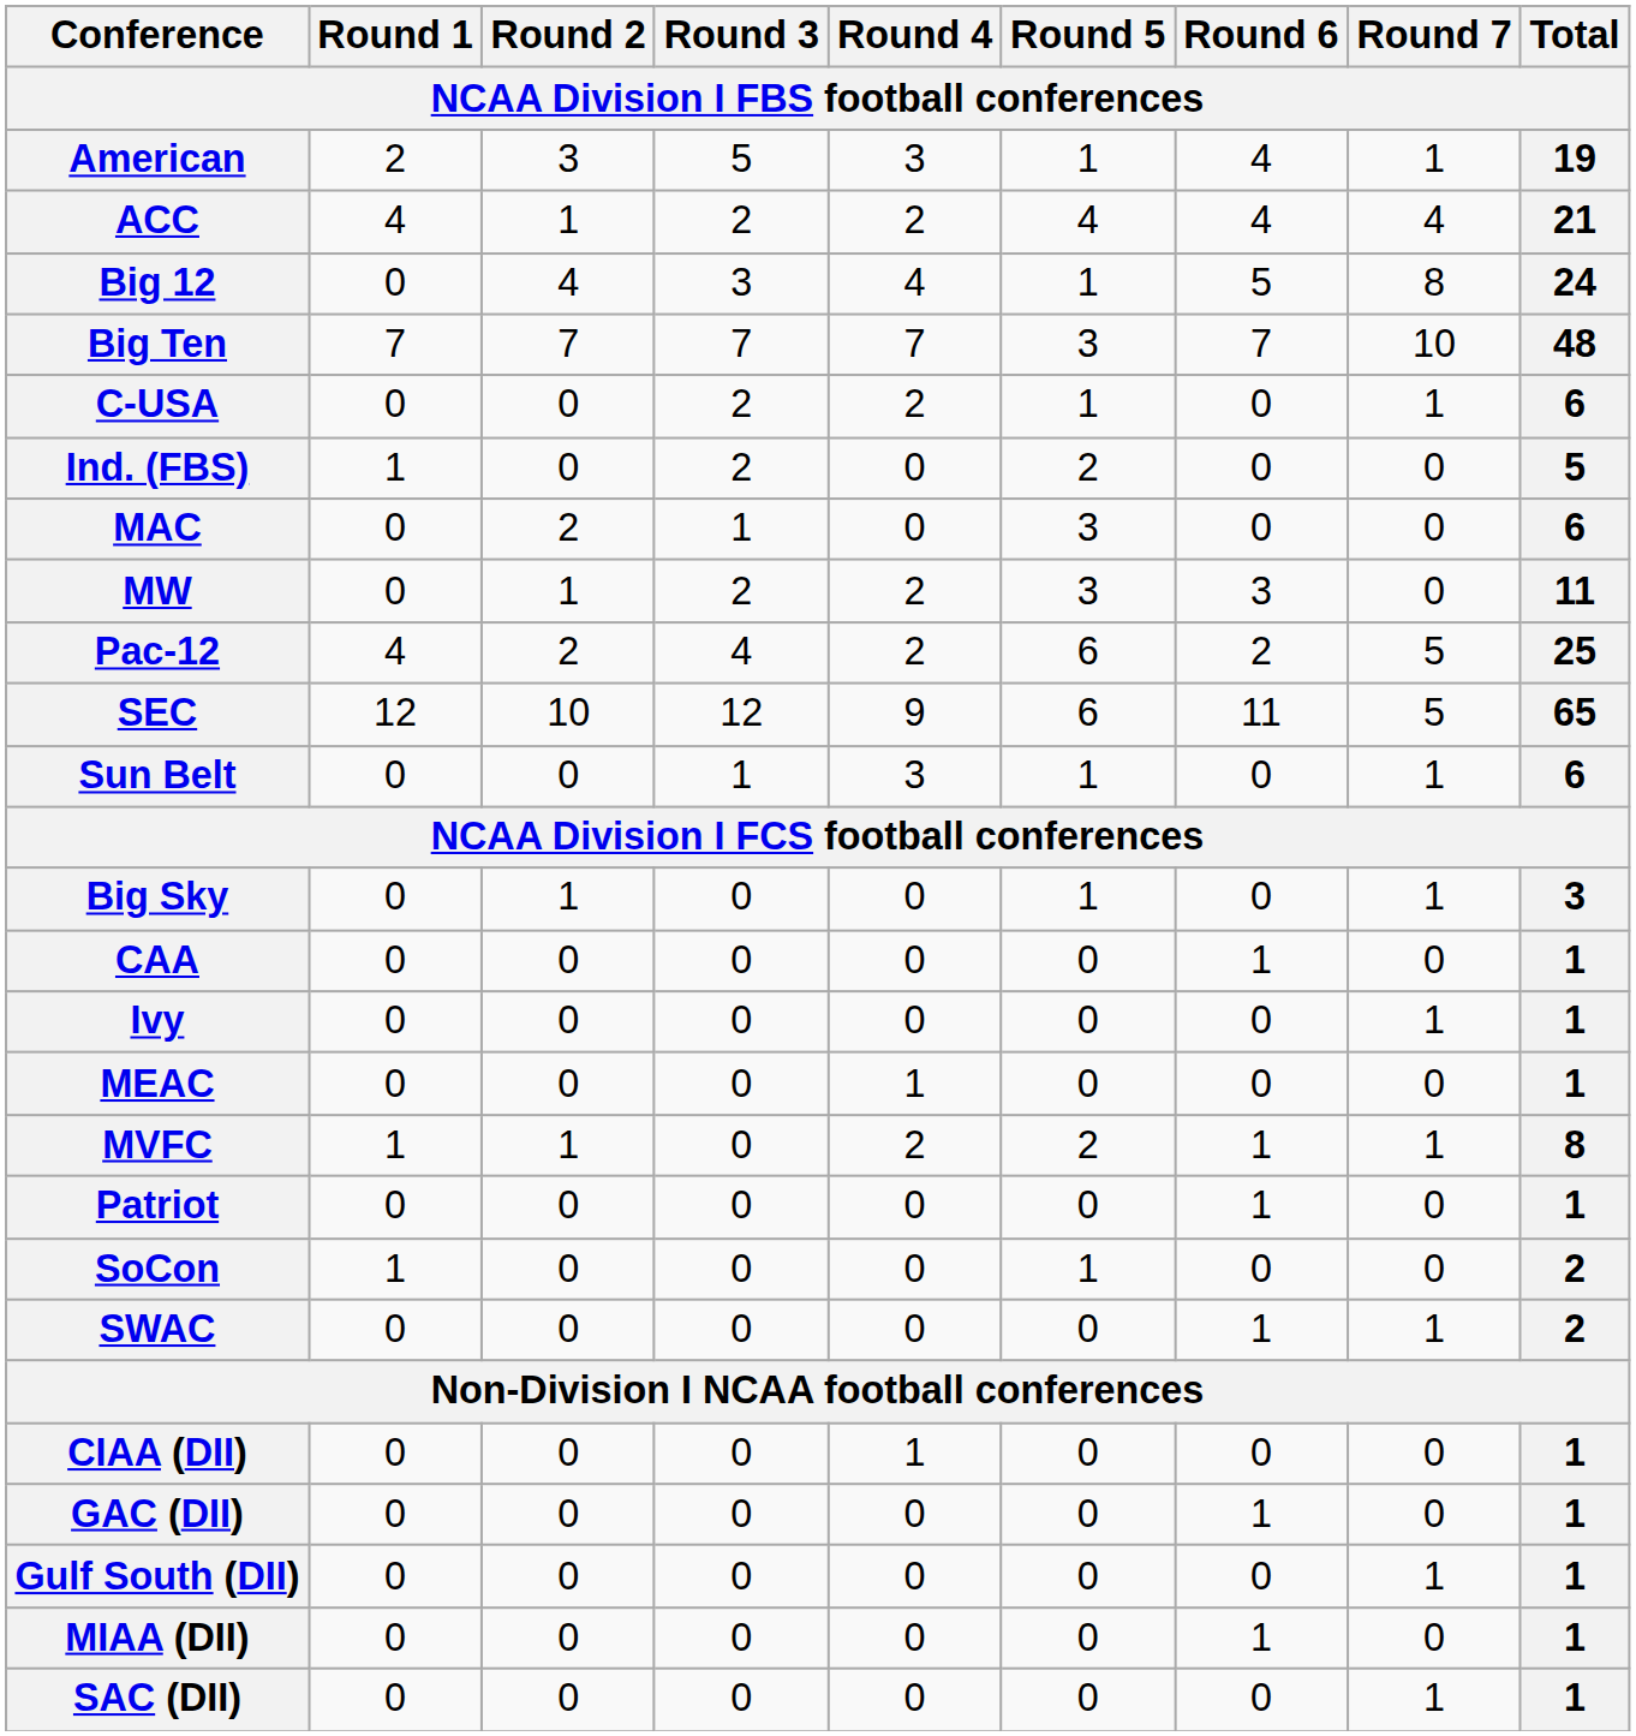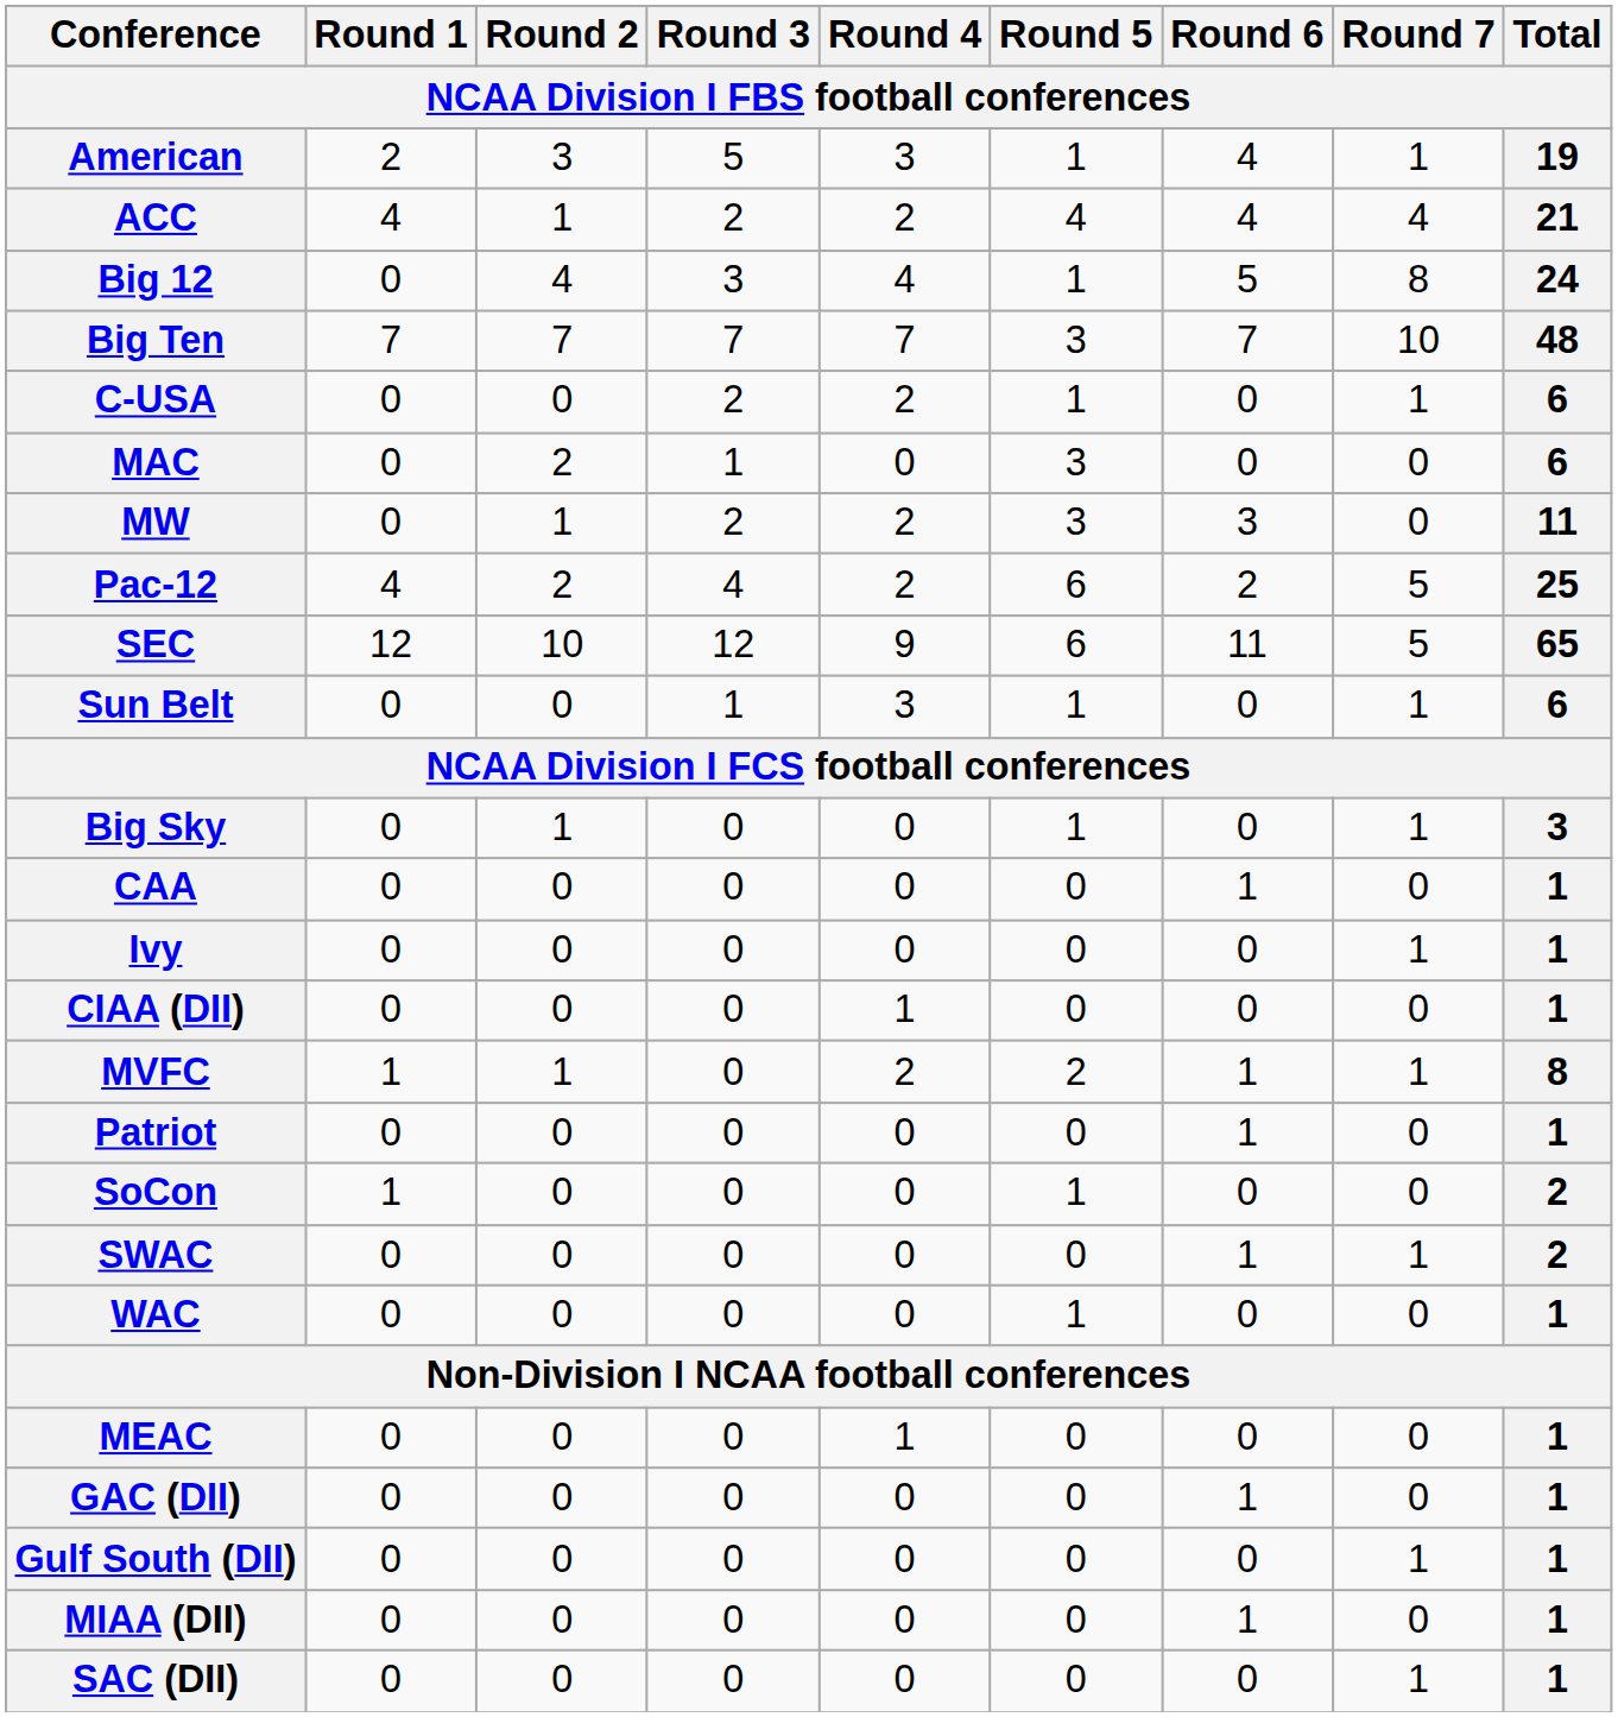 <table class="wikitable sortable" style="text-align:center">
 <tr>
 <th>Conference</th>
 <th>Round 1</th>
 <th>Round 2</th>
 <th>Round 3</th>
 <th>Round 4</th>
 <th>Round 5</th>
 <th>Round 6</th>
 <th>Round 7</th>
 <th>Total</th>
 </tr>
 <tr>
 <th colspan=9><a href='#'>NCAA Division I FBS</a> football conferences</th>
 </tr>
 <tr>
 <th><a href='#'>American</a></th>
 <td>2</td>
 <td>3</td>
 <td>5</td>
 <td>3</td>
 <td>1</td>
 <td>4</td>
 <td>1</td>
 <td style="background:#f2f2f2;text-align:center"><strong>19</strong></td>
 </tr>
 <tr>
 <th><a href='#'>ACC</a></th>
 <td>4</td>
 <td>1</td>
 <td>2</td>
 <td>2</td>
 <td>4</td>
 <td>4</td>
 <td>4</td>
 <td style="background:#f2f2f2;text-align:center"><strong>21</strong></td>
 </tr>
 <tr>
 <th><a href='#'>Big 12</a></th>
 <td>0</td>
 <td>4</td>
 <td>3</td>
 <td>4</td>
 <td>1</td>
 <td>5</td>
 <td>8</td>
 <td style="background:#f2f2f2;text-align:center"><strong>24</strong></td>
 </tr>
 <tr>
 <th><a href='#'>Big Ten</a></th>
 <td>7</td>
 <td>7</td>
 <td>7</td>
 <td>7</td>
 <td>3</td>
 <td>7</td>
 <td>10</td>
 <td style="background:#f2f2f2;text-align:center"><strong>48</strong></td>
 </tr>
 <tr>
 <th><a href='#'>C-USA</a></th>
 <td>0</td>
 <td>0</td>
 <td>2</td>
 <td>2</td>
 <td>1</td>
 <td>0</td>
 <td>1</td>
 <td style="background:#f2f2f2;text-align:center"><strong>6</strong></td>
-</tr>
-<tr>
-<th><a href='#'>Ind. (FBS)</a></th>
-<td>1</td>
-<td>0</td>
-<td>2</td>
-<td>0</td>
-<td>2</td>
-<td>0</td>
-<td>0</td>
-<td style="background:#f2f2f2;text-align:center"><strong>5</strong></td>
 </tr>
 <tr>
 <th><a href='#'>MAC</a></th>
 <td>0</td>
 <td>2</td>
 <td>1</td>
 <td>0</td>
 <td>3</td>
 <td>0</td>
 <td>0</td>
 <td style="background:#f2f2f2;text-align:center"><strong>6</strong></td>
 </tr>
 <tr>
 <th><a href='#'>MW</a></th>
 <td>0</td>
 <td>1</td>
 <td>2</td>
 <td>2</td>
 <td>3</td>
 <td>3</td>
 <td>0</td>
 <td style="background:#f2f2f2;text-align:center"><strong>11</strong></td>
 </tr>
 <tr>
 <th><a href='#'>Pac-12</a></th>
 <td>4</td>
 <td>2</td>
 <td>4</td>
 <td>2</td>
 <td>6</td>
 <td>2</td>
 <td>5</td>
 <td style="background:#f2f2f2;text-align:center"><strong>25</strong></td>
 </tr>
 <tr>
 <th><a href='#'>SEC</a></th>
 <td>12</td>
 <td>10</td>
 <td>12</td>
 <td>9</td>
 <td>6</td>
 <td>11</td>
 <td>5</td>
 <td style="background:#f2f2f2;text-align:center"><strong>65</strong></td>
 </tr>
 <tr>
 <th><a href='#'>Sun Belt</a></th>
 <td>0</td>
 <td>0</td>
 <td>1</td>
 <td>3</td>
 <td>1</td>
 <td>0</td>
 <td>1</td>
 <td style="background:#f2f2f2;text-align:center"><strong>6</strong></td>
 </tr>
 <tr>
 <th colspan=9><a href='#'>NCAA Division I FCS</a> football conferences</th>
 </tr>
 <tr>
 <th><a href='#'>Big Sky</a></th>
 <td>0</td>
 <td>1</td>
 <td>0</td>
 <td>0</td>
 <td>1</td>
 <td>0</td>
 <td>1</td>
 <td style="background:#f2f2f2;text-align:center"><strong>3</strong></td>
 </tr>
 <tr>
 <th><a href='#'>CAA</a></th>
 <td>0</td>
 <td>0</td>
 <td>0</td>
 <td>0</td>
 <td>0</td>
 <td>1</td>
 <td>0</td>
 <td style="background:#f2f2f2;text-align:center"><strong>1</strong></td>
 </tr>
 <tr>
 <th><a href='#'>Ivy</a></th>
 <td>0</td>
 <td>0</td>
 <td>0</td>
 <td>0</td>
 <td>0</td>
 <td>0</td>
 <td>1</td>
 <td style="background:#f2f2f2;text-align:center"><strong>1</strong></td>
 </tr>
 <tr>
-<th><a href='#'>MEAC</a></th>
+<th><a href='#'>CIAA</a> (<a href='#'>DII</a>)</th>
 <td>0</td>
 <td>0</td>
 <td>0</td>
 <td>1</td>
 <td>0</td>
 <td>0</td>
 <td>0</td>
 <td style="background:#f2f2f2;text-align:center"><strong>1</strong></td>
 </tr>
 <tr>
 <th><a href='#'>MVFC</a></th>
 <td>1</td>
 <td>1</td>
 <td>0</td>
 <td>2</td>
 <td>2</td>
 <td>1</td>
 <td>1</td>
 <td style="background:#f2f2f2;text-align:center"><strong>8</strong></td>
 </tr>
 <tr>
 <th><a href='#'>Patriot</a></th>
 <td>0</td>
 <td>0</td>
 <td>0</td>
 <td>0</td>
 <td>0</td>
 <td>1</td>
 <td>0</td>
 <td style="background:#f2f2f2;text-align:center"><strong>1</strong></td>
 </tr>
 <tr>
 <th><a href='#'>SoCon</a></th>
 <td>1</td>
 <td>0</td>
 <td>0</td>
 <td>0</td>
 <td>1</td>
 <td>0</td>
 <td>0</td>
 <td style="background:#f2f2f2;text-align:center"><strong>2</strong></td>
 </tr>
 <tr>
 <th><a href='#'>SWAC</a></th>
 <td>0</td>
 <td>0</td>
 <td>0</td>
 <td>0</td>
 <td>0</td>
 <td>1</td>
 <td>1</td>
 <td style="background:#f2f2f2;text-align:center"><strong>2</strong></td>
 </tr>
 <tr>
+<th><a href='#'>WAC</a></th>
+<td>0</td>
+<td>0</td>
+<td>0</td>
+<td>0</td>
+<td>1</td>
+<td>0</td>
+<td>0</td>
+<td style="background:#f2f2f2;text-align:center"><strong>1</strong></td>
+</tr>
+<tr>
 <th colspan=9>Non-Division I NCAA football conferences</th>
 </tr>
 <tr>
-<th><a href='#'>CIAA</a> (<a href='#'>DII</a>)</th>
+<th><a href='#'>MEAC</a></th>
 <td>0</td>
 <td>0</td>
 <td>0</td>
 <td>1</td>
 <td>0</td>
 <td>0</td>
 <td>0</td>
 <td style="background:#f2f2f2;text-align:center"><strong>1</strong></td>
 </tr>
 <tr>
 <th><a href='#'>GAC</a> (<a href='#'>DII</a>)</th>
 <td>0</td>
 <td>0</td>
 <td>0</td>
 <td>0</td>
 <td>0</td>
 <td>1</td>
 <td>0</td>
 <td style="background:#f2f2f2;text-align:center"><strong>1</strong></td>
 </tr>
 <tr>
 <th><a href='#'>Gulf South</a> (<a href='#'>DII</a>)</th>
 <td>0</td>
 <td>0</td>
 <td>0</td>
 <td>0</td>
 <td>0</td>
 <td>0</td>
 <td>1</td>
 <td style="background:#f2f2f2;text-align:center"><strong>1</strong></td>
 </tr>
 <tr>
 <th><a href='#'>MIAA</a> (DII)</th>
 <td>0</td>
 <td>0</td>
 <td>0</td>
 <td>0</td>
 <td>0</td>
 <td>1</td>
 <td>0</td>
 <td style="background:#f2f2f2;text-align:center"><strong>1</strong></td>
 </tr>
 <tr>
 <th><a href='#'>SAC</a> (DII)</th>
 <td>0</td>
 <td>0</td>
 <td>0</td>
 <td>0</td>
 <td>0</td>
 <td>0</td>
 <td>1</td>
 <td style="background:#f2f2f2;text-align:center"><strong>1</strong></td>
 </tr>
 </table>
